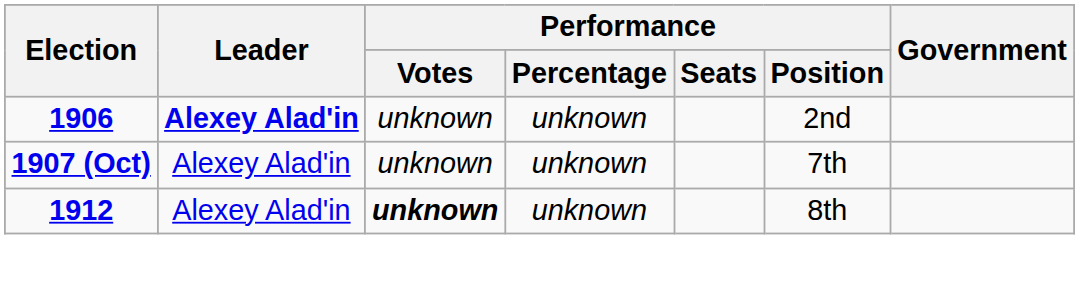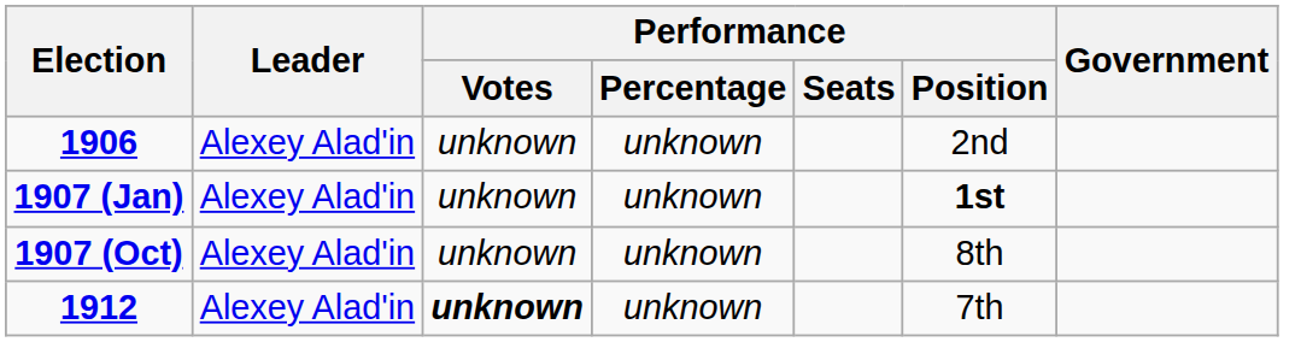 <table class="wikitable" style="text-align:center;">
 <tr>
 <th rowspan=2>Election</th>
 <th rowspan=2>Leader</th>
 <th colspan=4>Performance</th>
 <th rowspan=2>Government</th>
 </tr>
 <tr>
 <th>Votes</th>
 <th>Percentage</th>
 <th>Seats</th>
 <th>Position</th>
 </tr>
 <tr>
 <td><strong><a href='#'>1906</a></strong></td>
-<td><strong><a href='#'>Alexey Alad'in</a></strong></td>
+<td><a href='#'>Alexey Alad'in</a></td>
 <td><em>unknown</em></td>
 <td><em>unknown</em></td>
 <td></td>
 <td>2nd</td>
+<td></td>
+</tr>
+<tr>
+<td><strong><a href='#'>1907 (Jan)</a></strong></td>
+<td><a href='#'>Alexey Alad'in</a></td>
+<td><em>unknown</em></td>
+<td><em>unknown</em></td>
+<td></td>
+<td><strong>1st</strong></td>
 <td></td>
 </tr>
 <tr>
 <td><strong><a href='#'>1907 (Oct)</a></strong></td>
 <td><a href='#'>Alexey Alad'in</a></td>
 <td><em>unknown</em></td>
 <td><em>unknown</em></td>
 <td></td>
-<td>7th</td>
+<td>8th</td>
 <td></td>
 </tr>
 <tr>
 <td><strong><a href='#'>1912</a></strong></td>
 <td><a href='#'>Alexey Alad'in</a></td>
 <td><strong><em>unknown</em></strong></td>
 <td><em>unknown</em></td>
 <td></td>
-<td>8th</td>
+<td>7th</td>
 <td></td>
 </tr>
 </table>
